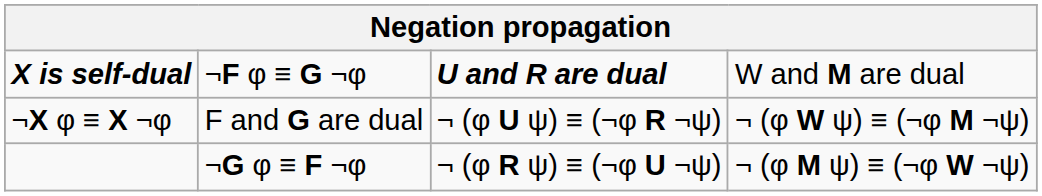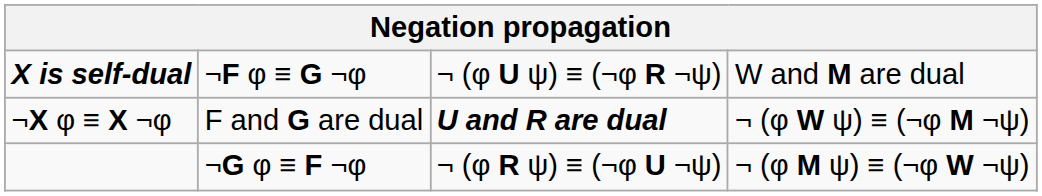 <table class="wikitable">
 <tr>
 <th colspan="4">Negation propagation</th>
 </tr>
 <tr>
 <td><strong><em>X<strong> is self-dual<em></td>
 <td>¬<strong>F</strong> φ ≡ <strong>G</strong> ¬φ</td>
-<td><strong><em>U<strong> and </strong>R<strong> are dual<em></td>
+<td>¬ (φ <strong>U</strong> ψ) ≡ (¬φ <strong>R</strong> ¬ψ)</td>
 <td></em></strong>W</strong> and <strong>M</strong> are dual</em></td>
 </tr>
 <tr>
 <td>¬<strong>X</strong> φ ≡ <strong>X</strong> ¬φ</td>
 <td></em></strong>F</strong> and <strong>G</strong> are dual</em></td>
-<td>¬ (φ <strong>U</strong> ψ) ≡ (¬φ <strong>R</strong> ¬ψ)</td>
+<td><strong><em>U<strong> and </strong>R<strong> are dual<em></td>
 <td>¬ (φ <strong>W</strong> ψ) ≡ (¬φ <strong>M</strong> ¬ψ)</td>
 </tr>
 <tr>
 <td></td>
 <td>¬<strong>G</strong> φ ≡ <strong>F</strong> ¬φ</td>
 <td>¬ (φ <strong>R</strong> ψ) ≡ (¬φ <strong>U</strong> ¬ψ)</td>
 <td>¬ (φ <strong>M</strong> ψ) ≡ (¬φ <strong>W</strong> ¬ψ)</td>
 </tr>
 </table>
